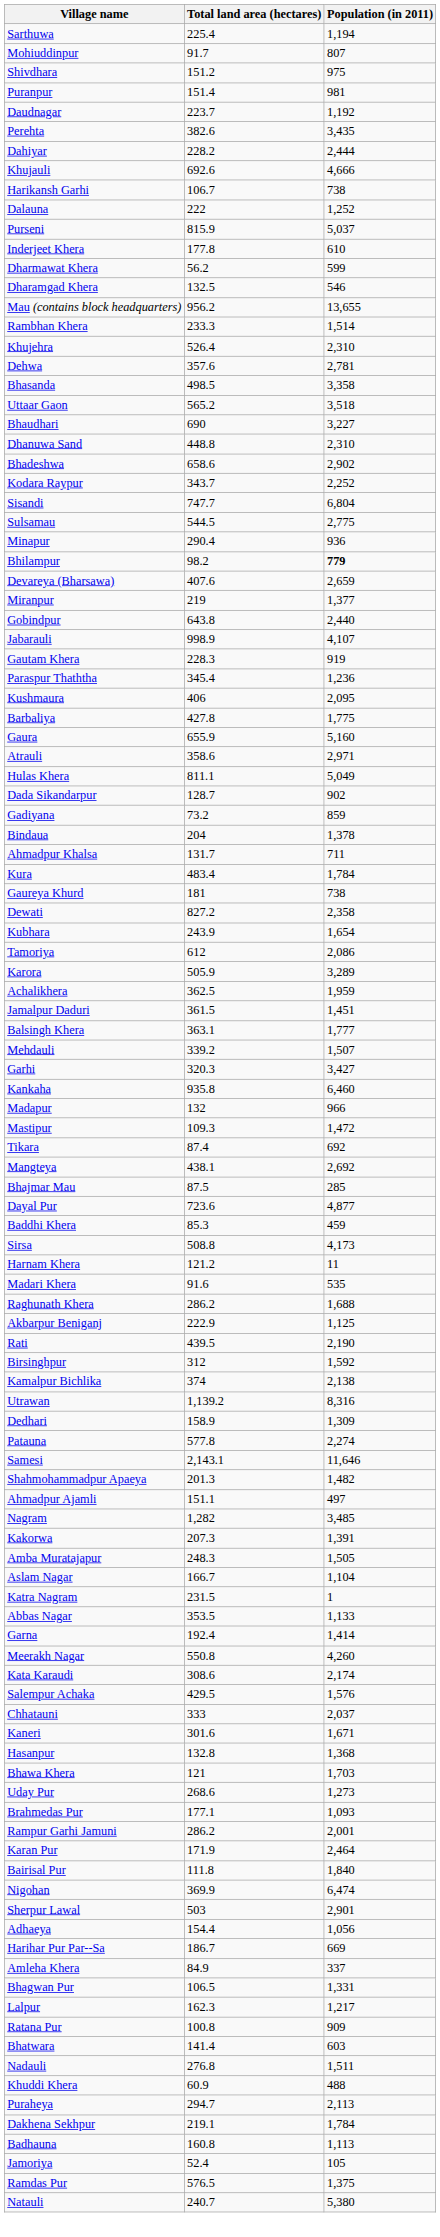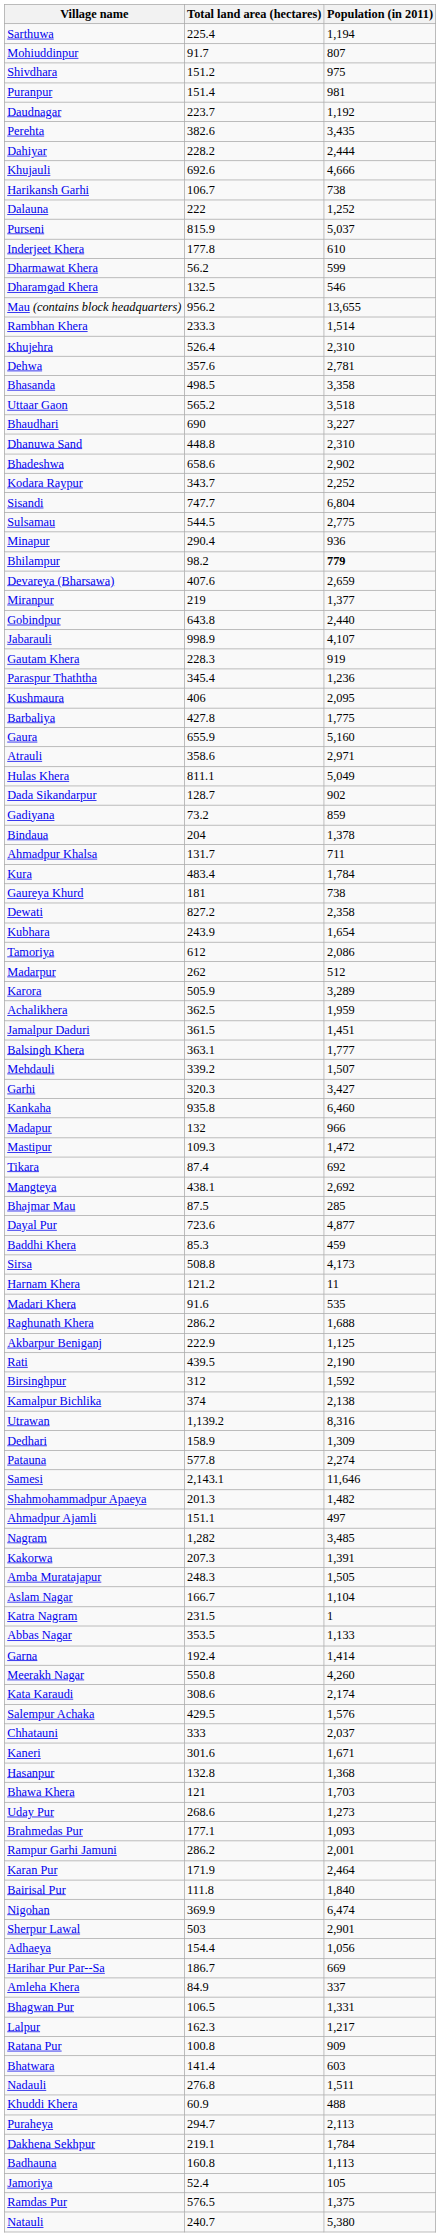 <table class="wikitable sortable">
 <tr>
 <th>Village name</th>
 <th>Total land area (hectares)</th>
 <th>Population (in 2011)</th>
 </tr>
 <tr>
 <td><a href='#'>Sarthuwa</a></td>
 <td>225.4</td>
 <td>1,194</td>
 </tr>
 <tr>
 <td><a href='#'>Mohiuddinpur</a></td>
 <td>91.7</td>
 <td>807</td>
 </tr>
 <tr>
 <td><a href='#'>Shivdhara</a></td>
 <td>151.2</td>
 <td>975</td>
 </tr>
 <tr>
 <td><a href='#'>Puranpur</a></td>
 <td>151.4</td>
 <td>981</td>
 </tr>
 <tr>
 <td><a href='#'>Daudnagar</a></td>
 <td>223.7</td>
 <td>1,192</td>
 </tr>
 <tr>
 <td><a href='#'>Perehta</a></td>
 <td>382.6</td>
 <td>3,435</td>
 </tr>
 <tr>
 <td><a href='#'>Dahiyar</a></td>
 <td>228.2</td>
 <td>2,444</td>
 </tr>
 <tr>
 <td><a href='#'>Khujauli</a></td>
 <td>692.6</td>
 <td>4,666</td>
 </tr>
 <tr>
 <td><a href='#'>Harikansh Garhi</a></td>
 <td>106.7</td>
 <td>738</td>
 </tr>
 <tr>
 <td><a href='#'>Dalauna</a></td>
 <td>222</td>
 <td>1,252</td>
 </tr>
 <tr>
 <td><a href='#'>Purseni</a></td>
 <td>815.9</td>
 <td>5,037</td>
 </tr>
 <tr>
 <td><a href='#'>Inderjeet Khera</a></td>
 <td>177.8</td>
 <td>610</td>
 </tr>
 <tr>
 <td><a href='#'>Dharmawat Khera</a></td>
 <td>56.2</td>
 <td>599</td>
 </tr>
 <tr>
 <td><a href='#'>Dharamgad Khera</a></td>
 <td>132.5</td>
 <td>546</td>
 </tr>
 <tr>
 <td><a href='#'>Mau</a> <em>(contains block headquarters)</em></td>
 <td>956.2</td>
 <td>13,655</td>
 </tr>
 <tr>
 <td><a href='#'>Rambhan Khera</a></td>
 <td>233.3</td>
 <td>1,514</td>
 </tr>
 <tr>
 <td><a href='#'>Khujehra</a></td>
 <td>526.4</td>
 <td>2,310</td>
 </tr>
 <tr>
 <td><a href='#'>Dehwa</a></td>
 <td>357.6</td>
 <td>2,781</td>
 </tr>
 <tr>
 <td><a href='#'>Bhasanda</a></td>
 <td>498.5</td>
 <td>3,358</td>
 </tr>
 <tr>
 <td><a href='#'>Uttaar Gaon</a></td>
 <td>565.2</td>
 <td>3,518</td>
 </tr>
 <tr>
 <td><a href='#'>Bhaudhari</a></td>
 <td>690</td>
 <td>3,227</td>
 </tr>
 <tr>
 <td><a href='#'>Dhanuwa Sand</a></td>
 <td>448.8</td>
 <td>2,310</td>
 </tr>
 <tr>
 <td><a href='#'>Bhadeshwa</a></td>
 <td>658.6</td>
 <td>2,902</td>
 </tr>
 <tr>
 <td><a href='#'>Kodara Raypur</a></td>
 <td>343.7</td>
 <td>2,252</td>
 </tr>
 <tr>
 <td><a href='#'>Sisandi</a></td>
 <td>747.7</td>
 <td>6,804</td>
 </tr>
 <tr>
 <td><a href='#'>Sulsamau</a></td>
 <td>544.5</td>
 <td>2,775</td>
 </tr>
 <tr>
 <td><a href='#'>Minapur</a></td>
 <td>290.4</td>
 <td>936</td>
 </tr>
 <tr>
 <td><a href='#'>Bhilampur</a></td>
 <td>98.2</td>
 <td><strong>779</strong></td>
 </tr>
 <tr>
 <td><a href='#'>Devareya (Bharsawa)</a></td>
 <td>407.6</td>
 <td>2,659</td>
 </tr>
 <tr>
 <td><a href='#'>Miranpur</a></td>
 <td>219</td>
 <td>1,377</td>
 </tr>
 <tr>
 <td><a href='#'>Gobindpur</a></td>
 <td>643.8</td>
 <td>2,440</td>
 </tr>
 <tr>
 <td><a href='#'>Jabarauli</a></td>
 <td>998.9</td>
 <td>4,107</td>
 </tr>
 <tr>
 <td><a href='#'>Gautam Khera</a></td>
 <td>228.3</td>
 <td>919</td>
 </tr>
 <tr>
 <td><a href='#'>Paraspur Thaththa</a></td>
 <td>345.4</td>
 <td>1,236</td>
 </tr>
 <tr>
 <td><a href='#'>Kushmaura</a></td>
 <td>406</td>
 <td>2,095</td>
 </tr>
 <tr>
 <td><a href='#'>Barbaliya</a></td>
 <td>427.8</td>
 <td>1,775</td>
 </tr>
 <tr>
 <td><a href='#'>Gaura</a></td>
 <td>655.9</td>
 <td>5,160</td>
 </tr>
 <tr>
 <td><a href='#'>Atrauli</a></td>
 <td>358.6</td>
 <td>2,971</td>
 </tr>
 <tr>
 <td><a href='#'>Hulas Khera</a></td>
 <td>811.1</td>
 <td>5,049</td>
 </tr>
 <tr>
 <td><a href='#'>Dada Sikandarpur</a></td>
 <td>128.7</td>
 <td>902</td>
 </tr>
 <tr>
 <td><a href='#'>Gadiyana</a></td>
 <td>73.2</td>
 <td>859</td>
 </tr>
 <tr>
 <td><a href='#'>Bindaua</a></td>
 <td>204</td>
 <td>1,378</td>
 </tr>
 <tr>
 <td><a href='#'>Ahmadpur Khalsa</a></td>
 <td>131.7</td>
 <td>711</td>
 </tr>
 <tr>
 <td><a href='#'>Kura</a></td>
 <td>483.4</td>
 <td>1,784</td>
 </tr>
 <tr>
 <td><a href='#'>Gaureya Khurd</a></td>
 <td>181</td>
 <td>738</td>
 </tr>
 <tr>
 <td><a href='#'>Dewati</a></td>
 <td>827.2</td>
 <td>2,358</td>
 </tr>
 <tr>
 <td><a href='#'>Kubhara</a></td>
 <td>243.9</td>
 <td>1,654</td>
 </tr>
 <tr>
 <td><a href='#'>Tamoriya</a></td>
 <td>612</td>
 <td>2,086</td>
+</tr>
+<tr>
+<td><a href='#'>Madarpur</a></td>
+<td>262</td>
+<td>512</td>
 </tr>
 <tr>
 <td><a href='#'>Karora</a></td>
 <td>505.9</td>
 <td>3,289</td>
 </tr>
 <tr>
 <td><a href='#'>Achalikhera</a></td>
 <td>362.5</td>
 <td>1,959</td>
 </tr>
 <tr>
 <td><a href='#'>Jamalpur Daduri</a></td>
 <td>361.5</td>
 <td>1,451</td>
 </tr>
 <tr>
 <td><a href='#'>Balsingh Khera</a></td>
 <td>363.1</td>
 <td>1,777</td>
 </tr>
 <tr>
 <td><a href='#'>Mehdauli</a></td>
 <td>339.2</td>
 <td>1,507</td>
 </tr>
 <tr>
 <td><a href='#'>Garhi</a></td>
 <td>320.3</td>
 <td>3,427</td>
 </tr>
 <tr>
 <td><a href='#'>Kankaha</a></td>
 <td>935.8</td>
 <td>6,460</td>
 </tr>
 <tr>
 <td><a href='#'>Madapur</a></td>
 <td>132</td>
 <td>966</td>
 </tr>
 <tr>
 <td><a href='#'>Mastipur</a></td>
 <td>109.3</td>
 <td>1,472</td>
 </tr>
 <tr>
 <td><a href='#'>Tikara</a></td>
 <td>87.4</td>
 <td>692</td>
 </tr>
 <tr>
 <td><a href='#'>Mangteya</a></td>
 <td>438.1</td>
 <td>2,692</td>
 </tr>
 <tr>
 <td><a href='#'>Bhajmar Mau</a></td>
 <td>87.5</td>
 <td>285</td>
 </tr>
 <tr>
 <td><a href='#'>Dayal Pur</a></td>
 <td>723.6</td>
 <td>4,877</td>
 </tr>
 <tr>
 <td><a href='#'>Baddhi Khera</a></td>
 <td>85.3</td>
 <td>459</td>
 </tr>
 <tr>
 <td><a href='#'>Sirsa</a></td>
 <td>508.8</td>
 <td>4,173</td>
 </tr>
 <tr>
 <td><a href='#'>Harnam Khera</a></td>
 <td>121.2</td>
 <td>11</td>
 </tr>
 <tr>
 <td><a href='#'>Madari Khera</a></td>
 <td>91.6</td>
 <td>535</td>
 </tr>
 <tr>
 <td><a href='#'>Raghunath Khera</a></td>
 <td>286.2</td>
 <td>1,688</td>
 </tr>
 <tr>
 <td><a href='#'>Akbarpur Beniganj</a></td>
 <td>222.9</td>
 <td>1,125</td>
 </tr>
 <tr>
 <td><a href='#'>Rati</a></td>
 <td>439.5</td>
 <td>2,190</td>
 </tr>
 <tr>
 <td><a href='#'>Birsinghpur</a></td>
 <td>312</td>
 <td>1,592</td>
 </tr>
 <tr>
 <td><a href='#'>Kamalpur Bichlika</a></td>
 <td>374</td>
 <td>2,138</td>
 </tr>
 <tr>
 <td><a href='#'>Utrawan</a></td>
 <td>1,139.2</td>
 <td>8,316</td>
 </tr>
 <tr>
 <td><a href='#'>Dedhari</a></td>
 <td>158.9</td>
 <td>1,309</td>
 </tr>
 <tr>
 <td><a href='#'>Patauna</a></td>
 <td>577.8</td>
 <td>2,274</td>
 </tr>
 <tr>
 <td><a href='#'>Samesi</a></td>
 <td>2,143.1</td>
 <td>11,646</td>
 </tr>
 <tr>
 <td><a href='#'>Shahmohammadpur Apaeya</a></td>
 <td>201.3</td>
 <td>1,482</td>
 </tr>
 <tr>
 <td><a href='#'>Ahmadpur Ajamli</a></td>
 <td>151.1</td>
 <td>497</td>
 </tr>
 <tr>
 <td><a href='#'>Nagram</a></td>
 <td>1,282</td>
 <td>3,485</td>
 </tr>
 <tr>
 <td><a href='#'>Kakorwa</a></td>
 <td>207.3</td>
 <td>1,391</td>
 </tr>
 <tr>
 <td><a href='#'>Amba Muratajapur</a></td>
 <td>248.3</td>
 <td>1,505</td>
 </tr>
 <tr>
 <td><a href='#'>Aslam Nagar</a></td>
 <td>166.7</td>
 <td>1,104</td>
 </tr>
 <tr>
 <td><a href='#'>Katra Nagram</a></td>
 <td>231.5</td>
 <td>1</td>
 </tr>
 <tr>
 <td><a href='#'>Abbas Nagar</a></td>
 <td>353.5</td>
 <td>1,133</td>
 </tr>
 <tr>
 <td><a href='#'>Garna</a></td>
 <td>192.4</td>
 <td>1,414</td>
 </tr>
 <tr>
 <td><a href='#'>Meerakh Nagar</a></td>
 <td>550.8</td>
 <td>4,260</td>
 </tr>
 <tr>
 <td><a href='#'>Kata Karaudi</a></td>
 <td>308.6</td>
 <td>2,174</td>
 </tr>
 <tr>
 <td><a href='#'>Salempur Achaka</a></td>
 <td>429.5</td>
 <td>1,576</td>
 </tr>
 <tr>
 <td><a href='#'>Chhatauni</a></td>
 <td>333</td>
 <td>2,037</td>
 </tr>
 <tr>
 <td><a href='#'>Kaneri</a></td>
 <td>301.6</td>
 <td>1,671</td>
 </tr>
 <tr>
 <td><a href='#'>Hasanpur</a></td>
 <td>132.8</td>
 <td>1,368</td>
 </tr>
 <tr>
 <td><a href='#'>Bhawa Khera</a></td>
 <td>121</td>
 <td>1,703</td>
 </tr>
 <tr>
 <td><a href='#'>Uday Pur</a></td>
 <td>268.6</td>
 <td>1,273</td>
 </tr>
 <tr>
 <td><a href='#'>Brahmedas Pur</a></td>
 <td>177.1</td>
 <td>1,093</td>
 </tr>
 <tr>
 <td><a href='#'>Rampur Garhi Jamuni</a></td>
 <td>286.2</td>
 <td>2,001</td>
 </tr>
 <tr>
 <td><a href='#'>Karan Pur</a></td>
 <td>171.9</td>
 <td>2,464</td>
 </tr>
 <tr>
 <td><a href='#'>Bairisal Pur</a></td>
 <td>111.8</td>
 <td>1,840</td>
 </tr>
 <tr>
 <td><a href='#'>Nigohan</a></td>
 <td>369.9</td>
 <td>6,474</td>
 </tr>
 <tr>
 <td><a href='#'>Sherpur Lawal</a></td>
 <td>503</td>
 <td>2,901</td>
 </tr>
 <tr>
 <td><a href='#'>Adhaeya</a></td>
 <td>154.4</td>
 <td>1,056</td>
 </tr>
 <tr>
 <td><a href='#'>Harihar Pur Par--Sa</a></td>
 <td>186.7</td>
 <td>669</td>
 </tr>
 <tr>
 <td><a href='#'>Amleha Khera</a></td>
 <td>84.9</td>
 <td>337</td>
 </tr>
 <tr>
 <td><a href='#'>Bhagwan Pur</a></td>
 <td>106.5</td>
 <td>1,331</td>
 </tr>
 <tr>
 <td><a href='#'>Lalpur</a></td>
 <td>162.3</td>
 <td>1,217</td>
 </tr>
 <tr>
 <td><a href='#'>Ratana Pur</a></td>
 <td>100.8</td>
 <td>909</td>
 </tr>
 <tr>
 <td><a href='#'>Bhatwara</a></td>
 <td>141.4</td>
 <td>603</td>
 </tr>
 <tr>
 <td><a href='#'>Nadauli</a></td>
 <td>276.8</td>
 <td>1,511</td>
 </tr>
 <tr>
 <td><a href='#'>Khuddi Khera</a></td>
 <td>60.9</td>
 <td>488</td>
 </tr>
 <tr>
 <td><a href='#'>Puraheya</a></td>
 <td>294.7</td>
 <td>2,113</td>
 </tr>
 <tr>
 <td><a href='#'>Dakhena Sekhpur</a></td>
 <td>219.1</td>
 <td>1,784</td>
 </tr>
 <tr>
 <td><a href='#'>Badhauna</a></td>
 <td>160.8</td>
 <td>1,113</td>
 </tr>
 <tr>
 <td><a href='#'>Jamoriya</a></td>
 <td>52.4</td>
 <td>105</td>
 </tr>
 <tr>
 <td><a href='#'>Ramdas Pur</a></td>
 <td>576.5</td>
 <td>1,375</td>
 </tr>
 <tr>
 <td><a href='#'>Natauli</a></td>
 <td>240.7</td>
 <td>5,380</td>
 </tr>
 </table>
